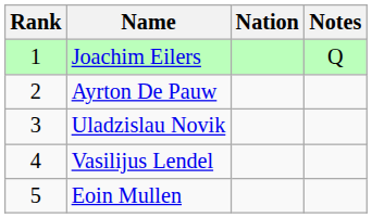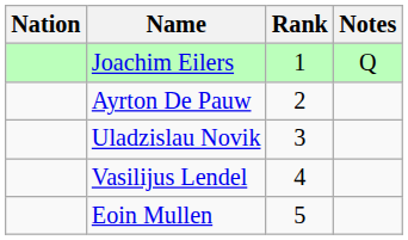 <table class="wikitable sortable" style="text-align:center">
 <tr>
+<th>Nation</th>
+<th>Name</th>
 <th>Rank</th>
-<th>Name</th>
-<th>Nation</th>
 <th>Notes</th>
 </tr>
 <tr bgcolor=bbffbb>
+<td align=left></td>
+<td align=left><a href='#'>Joachim Eilers</a></td>
 <td>1</td>
-<td align=left><a href='#'>Joachim Eilers</a></td>
-<td align=left></td>
 <td>Q</td>
 </tr>
 <tr>
+<td align=left></td>
+<td align=left><a href='#'>Ayrton De Pauw</a></td>
 <td>2</td>
-<td align=left><a href='#'>Ayrton De Pauw</a></td>
-<td align=left></td>
 <td></td>
 </tr>
 <tr>
+<td align=left></td>
+<td align=left><a href='#'>Uladzislau Novik</a></td>
 <td>3</td>
-<td align=left><a href='#'>Uladzislau Novik</a></td>
-<td align=left></td>
 <td></td>
 </tr>
 <tr>
+<td align=left></td>
+<td align=left><a href='#'>Vasilijus Lendel</a></td>
 <td>4</td>
-<td align=left><a href='#'>Vasilijus Lendel</a></td>
-<td align=left></td>
 <td></td>
 </tr>
 <tr>
+<td align=left></td>
+<td align=left><a href='#'>Eoin Mullen</a></td>
 <td>5</td>
-<td align=left><a href='#'>Eoin Mullen</a></td>
-<td align=left></td>
 <td></td>
 </tr>
 </table>
